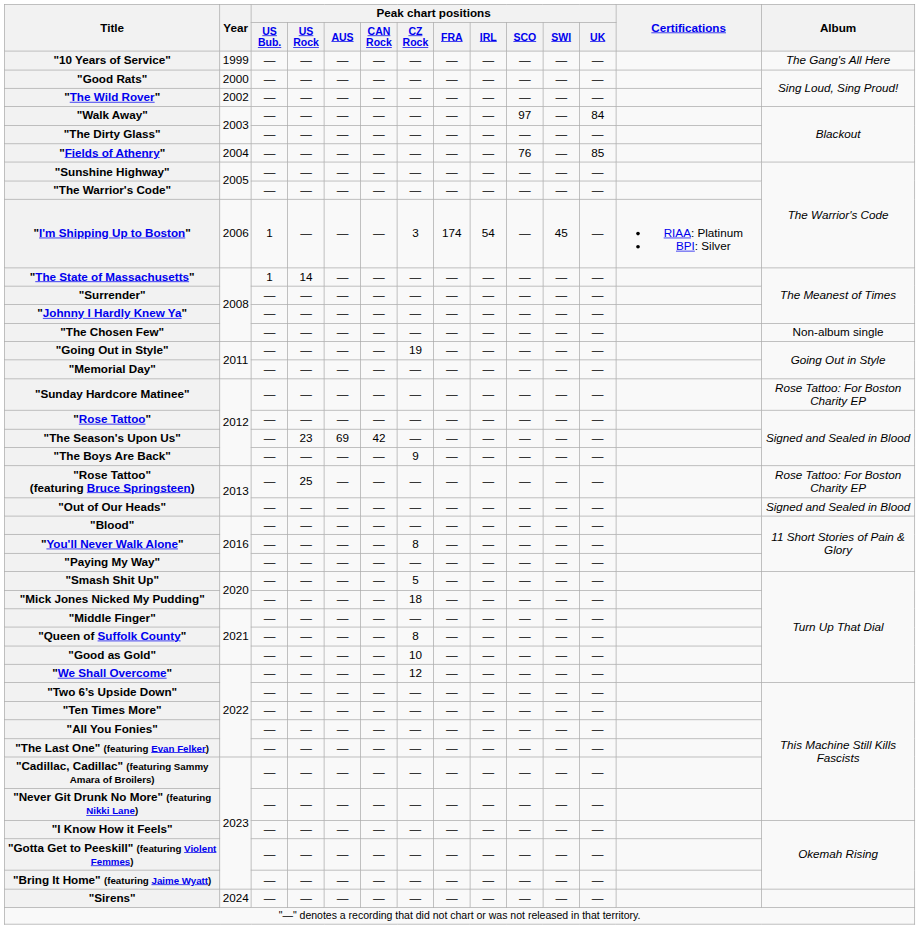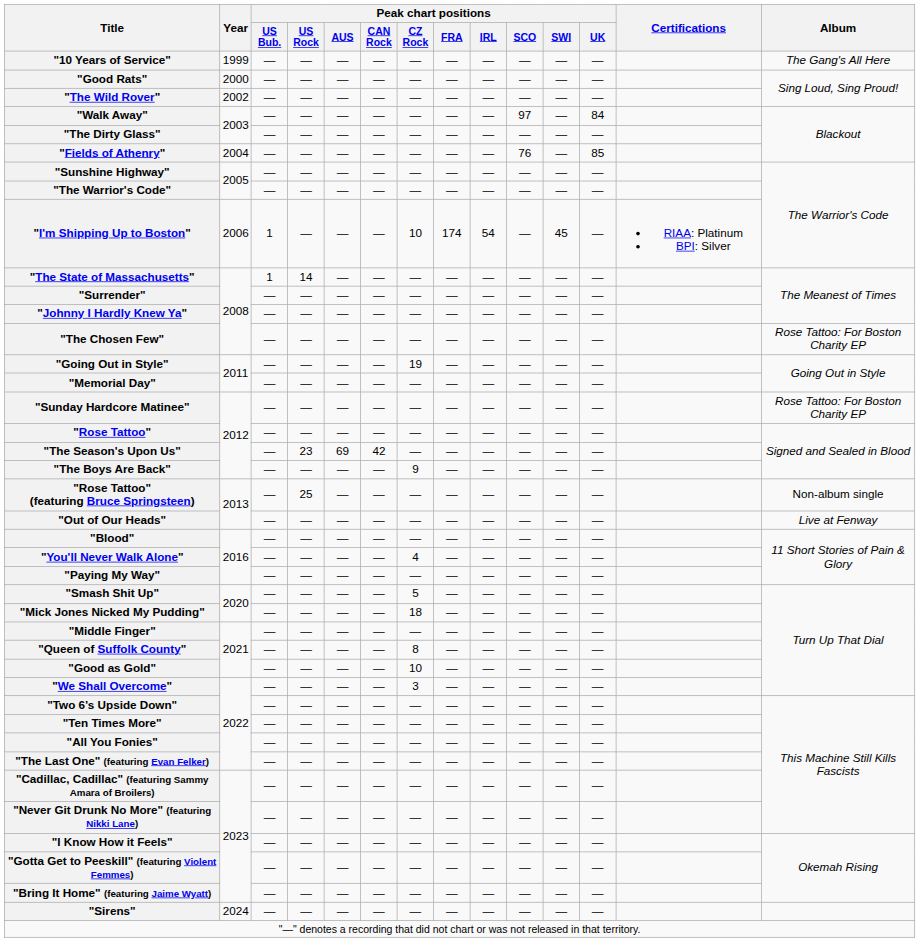 <table class="wikitable plainrowheaders" style="text-align:center;">
 <tr>
 <th scope="col" rowspan="2" style="width:18em;">Title</th>
 <th scope="col" rowspan="2">Year</th>
 <th scope="col" colspan="10">Peak chart positions</th>
 <th scope="col" rowspan="2" style="width:12em;"><a href='#'>Certifications</a></th>
 <th scope="col" rowspan="2">Album</th>
 </tr>
 <tr>
 <th scope="col" style="width:3em;font-size:90%;"><a href='#'>US<br>Bub.</a><br></th>
 <th scope="col" style="width:3em;font-size:90%;"><a href='#'>US<br>Rock</a><br></th>
 <th scope="col" style="width:3em;font-size:90%;"><a href='#'>AUS</a><br></th>
 <th scope="col" style="width:3em;font-size:90%;"><a href='#'>CAN<br>Rock</a><br></th>
 <th scope="col" style="width:3em;font-size:90%;"><a href='#'>CZ<br>Rock</a><br></th>
 <th scope="col" style="width:3em;font-size:90%;"><a href='#'>FRA</a><br></th>
 <th scope="col" style="width:3em;font-size:90%;"><a href='#'>IRL</a><br></th>
 <th scope="col" style="width:3em;font-size:90%;"><a href='#'>SCO</a><br></th>
 <th scope="col" style="width:3em;font-size:90%;"><a href='#'>SWI</a><br></th>
 <th scope="col" style="width:3em;font-size:90%;"><a href='#'>UK</a><br></th>
 </tr>
 <tr>
 <th scope="row">"10 Years of Service"</th>
 <td>1999</td>
 <td>—</td>
 <td>—</td>
 <td>—</td>
 <td>—</td>
 <td>—</td>
 <td>—</td>
 <td>—</td>
 <td>—</td>
 <td>—</td>
 <td>—</td>
 <td></td>
 <td><em>The Gang's All Here</em></td>
 </tr>
 <tr>
 <th scope="row">"Good Rats"</th>
 <td>2000</td>
 <td>—</td>
 <td>—</td>
 <td>—</td>
 <td>—</td>
 <td>—</td>
 <td>—</td>
 <td>—</td>
 <td>—</td>
 <td>—</td>
 <td>—</td>
 <td></td>
 <td rowspan="2"><em>Sing Loud, Sing Proud!</em></td>
 </tr>
 <tr>
 <th scope="row">"<a href='#'>The Wild Rover</a>"</th>
 <td>2002</td>
 <td>—</td>
 <td>—</td>
 <td>—</td>
 <td>—</td>
 <td>—</td>
 <td>—</td>
 <td>—</td>
 <td>—</td>
 <td>—</td>
 <td>—</td>
 <td></td>
 </tr>
 <tr>
 <th scope="row">"Walk Away"</th>
 <td rowspan="2">2003</td>
 <td>—</td>
 <td>—</td>
 <td>—</td>
 <td>—</td>
 <td>—</td>
 <td>—</td>
 <td>—</td>
 <td>97</td>
 <td>—</td>
 <td>84</td>
 <td></td>
 <td rowspan="3"><em>Blackout</em></td>
 </tr>
 <tr>
 <th scope="row">"The Dirty Glass"</th>
 <td>—</td>
 <td>—</td>
 <td>—</td>
 <td>—</td>
 <td>—</td>
 <td>—</td>
 <td>—</td>
 <td>—</td>
 <td>—</td>
 <td>—</td>
 <td></td>
 </tr>
 <tr>
 <th scope="row">"<a href='#'>Fields of Athenry</a>"</th>
 <td>2004</td>
 <td>—</td>
 <td>—</td>
 <td>—</td>
 <td>—</td>
 <td>—</td>
 <td>—</td>
 <td>—</td>
 <td>76</td>
 <td>—</td>
 <td>85</td>
 </tr>
 <tr>
 <th scope="row">"Sunshine Highway"</th>
 <td rowspan="2">2005</td>
 <td>—</td>
 <td>—</td>
 <td>—</td>
 <td>—</td>
 <td>—</td>
 <td>—</td>
 <td>—</td>
 <td>—</td>
 <td>—</td>
 <td>—</td>
 <td></td>
 <td rowspan="3"><em>The Warrior's Code</em></td>
 </tr>
 <tr>
 <th scope="row">"The Warrior's Code"</th>
 <td>—</td>
 <td>—</td>
 <td>—</td>
 <td>—</td>
 <td>—</td>
 <td>—</td>
 <td>—</td>
 <td>—</td>
 <td>—</td>
 <td>—</td>
 </tr>
 <tr>
 <th scope="row">"<a href='#'>I'm Shipping Up to Boston</a>"</th>
 <td>2006</td>
 <td>1</td>
 <td>—</td>
 <td>—</td>
 <td>—</td>
-<td>3</td>
+<td>10</td>
 <td>174</td>
 <td>54</td>
 <td>—</td>
 <td>45</td>
 <td>—</td>
 <td><br><ul><li><a href='#'>RIAA</a>: Platinum</li><li><a href='#'>BPI</a>: Silver</li></ul></td>
 </tr>
 <tr>
 <th scope="row">"<a href='#'>The State of Massachusetts</a>"</th>
 <td rowspan="4">2008</td>
 <td>1</td>
 <td>14</td>
 <td>—</td>
 <td>—</td>
 <td>—</td>
 <td>—</td>
 <td>—</td>
 <td>—</td>
 <td>—</td>
 <td>—</td>
 <td></td>
 <td rowspan="3"><em>The Meanest of Times</em></td>
 </tr>
 <tr>
 <th scope="row">"Surrender"</th>
 <td>—</td>
 <td>—</td>
 <td>—</td>
 <td>—</td>
 <td>—</td>
 <td>—</td>
 <td>—</td>
 <td>—</td>
 <td>—</td>
 <td>—</td>
 <td></td>
 </tr>
 <tr>
 <th scope="row">"<a href='#'>Johnny I Hardly Knew Ya</a>"</th>
 <td>—</td>
 <td>—</td>
 <td>—</td>
 <td>—</td>
 <td>—</td>
 <td>—</td>
 <td>—</td>
 <td>—</td>
 <td>—</td>
 <td>—</td>
 <td></td>
 </tr>
 <tr>
 <th scope="row">"The Chosen Few"</th>
 <td>—</td>
 <td>—</td>
 <td>—</td>
 <td>—</td>
 <td>—</td>
 <td>—</td>
 <td>—</td>
 <td>—</td>
 <td>—</td>
 <td>—</td>
 <td></td>
-<td>Non-album single</td>
+<td><em>Rose Tattoo: For Boston Charity EP</em></td>
 </tr>
 <tr>
 <th scope="row">"Going Out in Style"</th>
 <td rowspan="2">2011</td>
 <td>—</td>
 <td>—</td>
 <td>—</td>
 <td>—</td>
 <td>19</td>
 <td>—</td>
 <td>—</td>
 <td>—</td>
 <td>—</td>
 <td>—</td>
 <td></td>
 <td rowspan="2"><em>Going Out in Style</em></td>
 </tr>
 <tr>
 <th scope="row">"Memorial Day"</th>
 <td>—</td>
 <td>—</td>
 <td>—</td>
 <td>—</td>
 <td>—</td>
 <td>—</td>
 <td>—</td>
 <td>—</td>
 <td>—</td>
 <td>—</td>
 <td></td>
 </tr>
 <tr>
 <th scope="row">"Sunday Hardcore Matinee"</th>
 <td rowspan="4">2012</td>
 <td>—</td>
 <td>—</td>
 <td>—</td>
 <td>—</td>
 <td>—</td>
 <td>—</td>
 <td>—</td>
 <td>—</td>
 <td>—</td>
 <td>—</td>
 <td></td>
 <td><em>Rose Tattoo: For Boston Charity EP</em></td>
 </tr>
 <tr>
 <th scope="row">"<a href='#'>Rose Tattoo</a>"</th>
 <td>—</td>
 <td>—</td>
 <td>—</td>
 <td>—</td>
 <td>—</td>
 <td>—</td>
 <td>—</td>
 <td>—</td>
 <td>—</td>
 <td>—</td>
 <td></td>
 <td rowspan="3"><em>Signed and Sealed in Blood</em></td>
 </tr>
 <tr>
 <th scope="row">"The Season's Upon Us"</th>
 <td>—</td>
 <td>23</td>
 <td>69</td>
 <td>42</td>
 <td>—</td>
 <td>—</td>
 <td>—</td>
 <td>—</td>
 <td>—</td>
 <td>—</td>
 <td></td>
 </tr>
 <tr>
 <th scope="row">"The Boys Are Back"</th>
 <td>—</td>
 <td>—</td>
 <td>—</td>
 <td>—</td>
 <td>9</td>
 <td>—</td>
 <td>—</td>
 <td>—</td>
 <td>—</td>
 <td>—</td>
 <td></td>
 </tr>
 <tr>
 <th scope="row">"Rose Tattoo"<br><span>(featuring <a href='#'>Bruce Springsteen</a>)</span></th>
 <td rowspan="2">2013</td>
 <td>—</td>
 <td>25</td>
 <td>—</td>
 <td>—</td>
 <td>—</td>
 <td>—</td>
 <td>—</td>
 <td>—</td>
 <td>—</td>
 <td>—</td>
 <td></td>
-<td><em>Rose Tattoo: For Boston Charity EP</em></td>
+<td>Non-album single</td>
 </tr>
 <tr>
 <th scope="row">"Out of Our Heads"</th>
 <td>—</td>
 <td>—</td>
 <td>—</td>
 <td>—</td>
 <td>—</td>
 <td>—</td>
 <td>—</td>
 <td>—</td>
 <td>—</td>
 <td>—</td>
 <td></td>
-<td><em>Signed and Sealed in Blood</em></td>
+<td><em>Live at Fenway</em></td>
 </tr>
 <tr>
 <th scope="row">"Blood"</th>
 <td rowspan="3">2016</td>
 <td>—</td>
 <td>—</td>
 <td>—</td>
 <td>—</td>
 <td>—</td>
 <td>—</td>
 <td>—</td>
 <td>—</td>
 <td>—</td>
 <td>—</td>
 <td></td>
 <td rowspan="3"><em>11 Short Stories of Pain & Glory</em></td>
 </tr>
 <tr>
 <th scope="row">"<a href='#'>You'll Never Walk Alone</a>"</th>
 <td>—</td>
 <td>—</td>
 <td>—</td>
 <td>—</td>
-<td>8</td>
+<td>4</td>
 <td>—</td>
 <td>—</td>
 <td>—</td>
 <td>—</td>
 <td>—</td>
 <td></td>
 </tr>
 <tr>
 <th scope="row">"Paying My Way"</th>
 <td>—</td>
 <td>—</td>
 <td>—</td>
 <td>—</td>
 <td>—</td>
 <td>—</td>
 <td>—</td>
 <td>—</td>
 <td>—</td>
 <td>—</td>
 <td></td>
 </tr>
 <tr>
 <th scope="row">"Smash Shit Up"</th>
 <td rowspan="2">2020</td>
 <td>—</td>
 <td>—</td>
 <td>—</td>
 <td>—</td>
 <td>5</td>
 <td>—</td>
 <td>—</td>
 <td>—</td>
 <td>—</td>
 <td>—</td>
 <td></td>
 <td rowspan="6"><em>Turn Up That Dial</em></td>
 </tr>
 <tr>
 <th scope="row">"Mick Jones Nicked My Pudding"</th>
 <td>—</td>
 <td>—</td>
 <td>—</td>
 <td>—</td>
 <td>18</td>
 <td>—</td>
 <td>—</td>
 <td>—</td>
 <td>—</td>
 <td>—</td>
 <td></td>
 </tr>
 <tr>
 <th scope="row">"Middle Finger"</th>
 <td rowspan="3">2021</td>
 <td>—</td>
 <td>—</td>
 <td>—</td>
 <td>—</td>
 <td>—</td>
 <td>—</td>
 <td>—</td>
 <td>—</td>
 <td>—</td>
 <td>—</td>
 <td></td>
 </tr>
 <tr>
 <th scope="row">"Queen of <a href='#'>Suffolk County</a>"</th>
 <td>—</td>
 <td>—</td>
 <td>—</td>
 <td>—</td>
 <td>8</td>
 <td>—</td>
 <td>—</td>
 <td>—</td>
 <td>—</td>
 <td>—</td>
 <td></td>
 </tr>
 <tr>
 <th scope="row">"Good as Gold"</th>
 <td>—</td>
 <td>—</td>
 <td>—</td>
 <td>—</td>
 <td>10</td>
 <td>—</td>
 <td>—</td>
 <td>—</td>
 <td>—</td>
 <td>—</td>
 <td></td>
 </tr>
 <tr>
 <th scope="row">"<a href='#'>We Shall Overcome</a>"</th>
 <td rowspan="5">2022</td>
 <td>—</td>
 <td>—</td>
 <td>—</td>
 <td>—</td>
-<td>12</td>
+<td>3</td>
 <td>—</td>
 <td>—</td>
 <td>—</td>
 <td>—</td>
 <td>—</td>
 <td></td>
 </tr>
 <tr>
 <th scope="row">"Two 6’s Upside Down"</th>
 <td>—</td>
 <td>—</td>
 <td>—</td>
 <td>—</td>
 <td>—</td>
 <td>—</td>
 <td>—</td>
 <td>—</td>
 <td>—</td>
 <td>—</td>
 <td></td>
 <td rowspan="6"><em>This Machine Still Kills Fascists</em></td>
 </tr>
 <tr>
 <th scope="row">"Ten Times More"</th>
 <td>—</td>
 <td>—</td>
 <td>—</td>
 <td>—</td>
 <td>—</td>
 <td>—</td>
 <td>—</td>
 <td>—</td>
 <td>—</td>
 <td>—</td>
 <td></td>
 </tr>
 <tr>
 <th scope="row">"All You Fonies"</th>
 <td>—</td>
 <td>—</td>
 <td>—</td>
 <td>—</td>
 <td>—</td>
 <td>—</td>
 <td>—</td>
 <td>—</td>
 <td>—</td>
 <td>—</td>
 <td></td>
 </tr>
 <tr>
 <th scope="row">"The Last One" <small>(featuring <a href='#'>Evan Felker</a>)</small></th>
 <td>—</td>
 <td>—</td>
 <td>—</td>
 <td>—</td>
 <td>—</td>
 <td>—</td>
 <td>—</td>
 <td>—</td>
 <td>—</td>
 <td>—</td>
 <td></td>
 </tr>
 <tr>
 <th scope="row">"Cadillac, Cadillac" <small>(featuring Sammy Amara of Broilers)</small></th>
 <td rowspan="5">2023</td>
 <td>—</td>
 <td>—</td>
 <td>—</td>
 <td>—</td>
 <td>—</td>
 <td>—</td>
 <td>—</td>
 <td>—</td>
 <td>—</td>
 <td>—</td>
 <td></td>
 </tr>
 <tr>
 <th scope="row">"Never Git Drunk No More" <small>(featuring <a href='#'>Nikki Lane</a>)</small></th>
 <td>—</td>
 <td>—</td>
 <td>—</td>
 <td>—</td>
 <td>—</td>
 <td>—</td>
 <td>—</td>
 <td>—</td>
 <td>—</td>
 <td>—</td>
 <td></td>
 </tr>
 <tr>
 <th scope="row">"I Know How it Feels"</th>
 <td>—</td>
 <td>—</td>
 <td>—</td>
 <td>—</td>
 <td>—</td>
 <td>—</td>
 <td>—</td>
 <td>—</td>
 <td>—</td>
 <td>—</td>
 <td></td>
 <td rowspan="3"><em>Okemah Rising</em></td>
 </tr>
 <tr>
 <th scope="row">"Gotta Get to Peeskill" <small>(featuring <a href='#'>Violent Femmes</a>)</small></th>
 <td>—</td>
 <td>—</td>
 <td>—</td>
 <td>—</td>
 <td>—</td>
 <td>—</td>
 <td>—</td>
 <td>—</td>
 <td>—</td>
 <td>—</td>
 <td></td>
 </tr>
 <tr>
 <th scope="row">"Bring It Home" <small>(featuring <a href='#'>Jaime Wyatt</a>)</small></th>
 <td>—</td>
 <td>—</td>
 <td>—</td>
 <td>—</td>
 <td>—</td>
 <td>—</td>
 <td>—</td>
 <td>—</td>
 <td>—</td>
 <td>—</td>
 <td></td>
 </tr>
 <tr>
 <th scope="row">"Sirens"</th>
 <td>2024</td>
 <td>—</td>
 <td>—</td>
 <td>—</td>
 <td>—</td>
 <td>—</td>
 <td>—</td>
 <td>—</td>
 <td>—</td>
 <td>—</td>
 <td>—</td>
 <td></td>
 <td></td>
 </tr>
 <tr>
 <td colspan="14" style="font-size:90%">"—" denotes a recording that did not chart or was not released in that territory.</td>
 </tr>
 </table>
